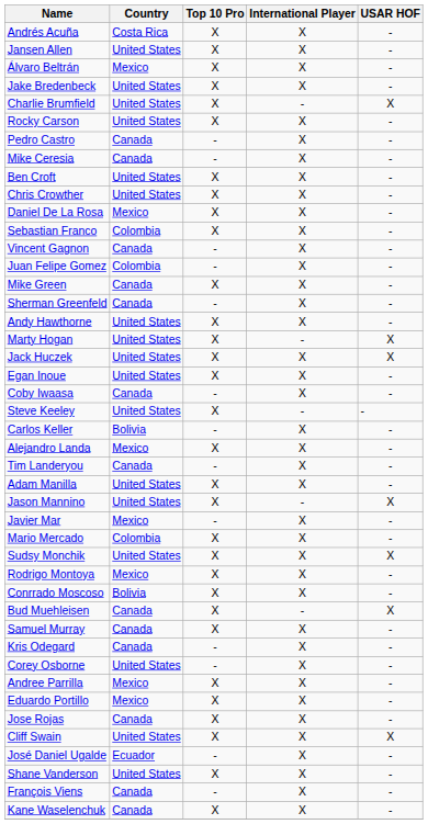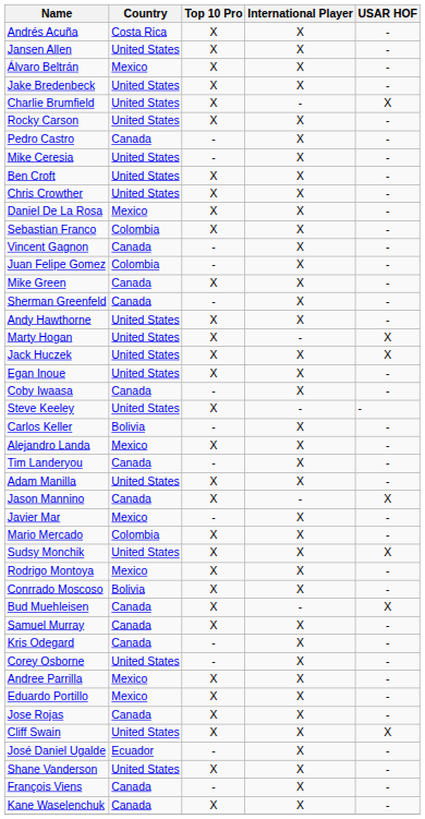 <table class="wikitable sortable" border="1">
 <tr>
 <th scope="col">Name</th>
 <th scope="col">Country</th>
 <th scope="col" align=center>Top 10 Pro</th>
 <th scope="col">International Player</th>
 <th scope="col">USAR HOF</th>
 </tr>
 <tr>
 <td><a href='#'>Andrés Acuña</a></td>
 <td><a href='#'>Costa Rica</a> </td>
 <td align=center>X</td>
 <td align=center>X</td>
 <td align=center>-</td>
 </tr>
 <tr>
 <td><a href='#'>Jansen Allen</a></td>
 <td><a href='#'>United States</a> </td>
 <td align=center>X</td>
 <td align=center>X</td>
 <td align=center>-</td>
 </tr>
 <tr>
 <td><a href='#'>Álvaro Beltrán</a></td>
 <td><a href='#'>Mexico</a> </td>
 <td align=center>X</td>
 <td align=center>X</td>
 <td align=center>-</td>
 </tr>
 <tr>
 <td><a href='#'>Jake Bredenbeck</a></td>
 <td><a href='#'>United States</a> </td>
 <td align=center>X</td>
 <td align=center>X</td>
 <td align=center>-</td>
 </tr>
 <tr>
 <td><a href='#'>Charlie Brumfield</a></td>
 <td><a href='#'>United States</a> </td>
 <td align=center>X</td>
 <td align=center>-</td>
 <td align=center>X</td>
 </tr>
 <tr>
 <td><a href='#'>Rocky Carson</a></td>
 <td><a href='#'>United States</a> </td>
 <td align=center>X</td>
 <td align=center>X</td>
 <td align=center>-</td>
 </tr>
 <tr>
 <td><a href='#'>Pedro Castro</a></td>
 <td><a href='#'>Canada</a> </td>
 <td align=center>-</td>
 <td align=center>X</td>
 <td align=center>-</td>
 </tr>
 <tr>
 <td><a href='#'>Mike Ceresia</a></td>
-<td><a href='#'>Canada</a> </td>
+<td><a href='#'>United States</a> </td>
 <td align=center>-</td>
 <td align=center>X</td>
 <td align=center>-</td>
 </tr>
 <tr>
 <td><a href='#'>Ben Croft</a></td>
 <td><a href='#'>United States</a> </td>
 <td align=center>X</td>
 <td align=center>X</td>
 <td align=center>-</td>
 </tr>
 <tr>
 <td><a href='#'>Chris Crowther</a></td>
 <td><a href='#'>United States</a> </td>
 <td align=center>X</td>
 <td align=center>X</td>
 <td align=center>-</td>
 </tr>
 <tr>
 <td><a href='#'>Daniel De La Rosa</a></td>
 <td><a href='#'>Mexico</a> </td>
 <td align=center>X</td>
 <td align=center>X</td>
 <td align=center>-</td>
 </tr>
 <tr>
 <td><a href='#'>Sebastian Franco</a></td>
 <td><a href='#'>Colombia</a> </td>
 <td align=center>X</td>
 <td align=center>X</td>
 <td align=center>-</td>
 </tr>
 <tr>
 <td><a href='#'>Vincent Gagnon</a></td>
 <td><a href='#'>Canada</a> </td>
 <td align=center>-</td>
 <td align=center>X</td>
 <td align=center>-</td>
 </tr>
 <tr>
 <td><a href='#'>Juan Felipe Gomez</a></td>
 <td><a href='#'>Colombia</a> </td>
 <td align=center>-</td>
 <td align=center>X</td>
 <td align=center>-</td>
 </tr>
 <tr>
 <td><a href='#'>Mike Green</a></td>
 <td><a href='#'>Canada</a> </td>
 <td align=center>X</td>
 <td align=center>X</td>
 <td align=center>-</td>
 </tr>
 <tr>
 <td><a href='#'>Sherman Greenfeld</a></td>
 <td><a href='#'>Canada</a> </td>
 <td align=center>-</td>
 <td align=center>X</td>
 <td align=center>-</td>
 </tr>
 <tr>
 <td><a href='#'>Andy Hawthorne</a></td>
 <td><a href='#'>United States</a> </td>
 <td align=center>X</td>
 <td align=center>X</td>
 <td align=center>-</td>
 </tr>
 <tr>
 <td><a href='#'>Marty Hogan</a></td>
 <td><a href='#'>United States</a> </td>
 <td align=center>X</td>
 <td align=center>-</td>
 <td align=center>X</td>
 </tr>
 <tr>
 <td><a href='#'>Jack Huczek</a></td>
 <td><a href='#'>United States</a> </td>
 <td align=center>X</td>
 <td align=center>X</td>
 <td align=center>X</td>
 </tr>
 <tr>
 <td><a href='#'>Egan Inoue</a></td>
 <td><a href='#'>United States</a> </td>
 <td align=center>X</td>
 <td align=center>X</td>
 <td align=center>-</td>
 </tr>
 <tr>
 <td><a href='#'>Coby Iwaasa</a></td>
 <td><a href='#'>Canada</a> </td>
 <td align=center>-</td>
 <td align=center>X</td>
 <td align=center>-</td>
 </tr>
 <tr>
 <td><a href='#'>Steve Keeley</a></td>
 <td><a href='#'>United States</a> </td>
 <td align=center>X</td>
 <td align=center>-</td>
 <td>-</td>
 </tr>
 <tr>
 <td><a href='#'>Carlos Keller</a></td>
 <td><a href='#'>Bolivia</a> </td>
 <td align=center>-</td>
 <td align=center>X</td>
 <td align=center>-</td>
 </tr>
 <tr>
 <td><a href='#'>Alejandro Landa</a></td>
 <td><a href='#'>Mexico</a> </td>
 <td align=center>X</td>
 <td align=center>X</td>
 <td align=center>-</td>
 </tr>
 <tr>
 <td><a href='#'>Tim Landeryou</a></td>
 <td><a href='#'>Canada</a> </td>
 <td align=center>-</td>
 <td align=center>X</td>
 <td align=center>-</td>
 </tr>
 <tr>
 <td><a href='#'>Adam Manilla</a></td>
 <td><a href='#'>United States</a> </td>
 <td align=center>X</td>
 <td align=center>X</td>
 <td align=center>-</td>
 </tr>
 <tr>
 <td><a href='#'>Jason Mannino</a></td>
-<td><a href='#'>United States</a> </td>
+<td><a href='#'>Canada</a> </td>
 <td align=center>X</td>
 <td align=center>-</td>
 <td align=center>X</td>
 </tr>
 <tr>
 <td><a href='#'>Javier Mar</a></td>
 <td><a href='#'>Mexico</a> </td>
 <td align=center>-</td>
 <td align=center>X</td>
 <td align=center>-</td>
 </tr>
 <tr>
 <td><a href='#'>Mario Mercado</a></td>
 <td><a href='#'>Colombia</a> </td>
 <td align=center>X</td>
 <td align=center>X</td>
 <td align=center>-</td>
 </tr>
 <tr>
 <td><a href='#'>Sudsy Monchik</a></td>
 <td><a href='#'>United States</a> </td>
 <td align=center>X</td>
 <td align=center>X</td>
 <td align=center>X</td>
 </tr>
 <tr>
 <td><a href='#'>Rodrigo Montoya</a></td>
 <td><a href='#'>Mexico</a> </td>
 <td align=center>X</td>
 <td align=center>X</td>
 <td align=center>-</td>
 </tr>
 <tr>
 <td><a href='#'>Conrrado Moscoso</a></td>
 <td><a href='#'>Bolivia</a> </td>
 <td align=center>X</td>
 <td align=center>X</td>
 <td align=center>-</td>
 </tr>
 <tr>
 <td><a href='#'>Bud Muehleisen</a></td>
 <td><a href='#'>Canada</a> </td>
 <td align=center>X</td>
 <td align=center>-</td>
 <td align=center>X</td>
 </tr>
 <tr>
 <td><a href='#'>Samuel Murray</a></td>
 <td><a href='#'>Canada</a> </td>
 <td align=center>X</td>
 <td align=center>X</td>
 <td align=center>-</td>
 </tr>
 <tr>
 <td><a href='#'>Kris Odegard</a></td>
 <td><a href='#'>Canada</a> </td>
 <td align=center>-</td>
 <td align=center>X</td>
 <td align=center>-</td>
 </tr>
 <tr>
 <td><a href='#'>Corey Osborne</a></td>
 <td><a href='#'>United States</a> </td>
 <td align=center>-</td>
 <td align=center>X</td>
 <td align=center>-</td>
 </tr>
 <tr>
 <td><a href='#'>Andree Parrilla</a></td>
 <td><a href='#'>Mexico</a> </td>
 <td align=center>X</td>
 <td align=center>X</td>
 <td align=center>-</td>
 </tr>
 <tr>
 <td><a href='#'>Eduardo Portillo</a></td>
 <td><a href='#'>Mexico</a> </td>
 <td align=center>X</td>
 <td align=center>X</td>
 <td align=center>-</td>
 </tr>
 <tr>
 <td><a href='#'>Jose Rojas</a></td>
 <td><a href='#'>Canada</a> </td>
 <td align=center>X</td>
 <td align=center>X</td>
 <td align=center>-</td>
 </tr>
 <tr>
 <td><a href='#'>Cliff Swain</a></td>
 <td><a href='#'>United States</a> </td>
 <td align=center>X</td>
 <td align=center>X</td>
 <td align=center>X</td>
 </tr>
 <tr>
 <td><a href='#'>José Daniel Ugalde</a></td>
 <td><a href='#'>Ecuador</a> </td>
 <td align=center>-</td>
 <td align=center>X</td>
 <td align=center>-</td>
 </tr>
 <tr>
 <td><a href='#'>Shane Vanderson</a></td>
 <td><a href='#'>United States</a> </td>
 <td align=center>X</td>
 <td align=center>X</td>
 <td align=center>-</td>
 </tr>
 <tr>
 <td><a href='#'>François Viens</a></td>
 <td><a href='#'>Canada</a> </td>
 <td align=center>-</td>
 <td align=center>X</td>
 <td align=center>-</td>
 </tr>
 <tr>
 <td><a href='#'>Kane Waselenchuk</a></td>
 <td><a href='#'>Canada</a> </td>
 <td align=center>X</td>
 <td align=center>X</td>
 <td align=center>-</td>
 </tr>
 <tr>
 </tr>
 </table>
